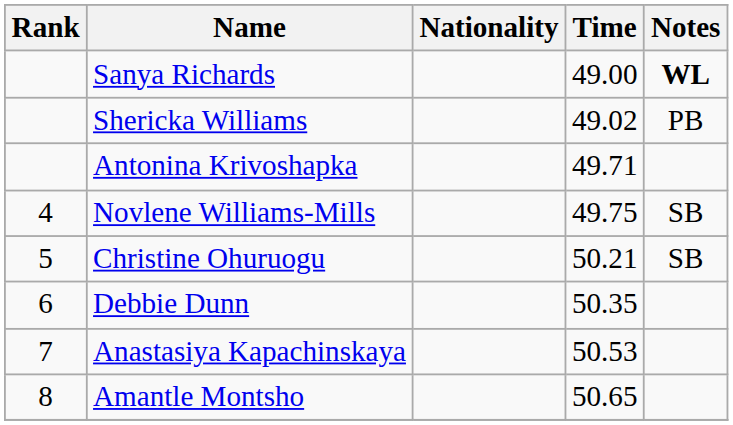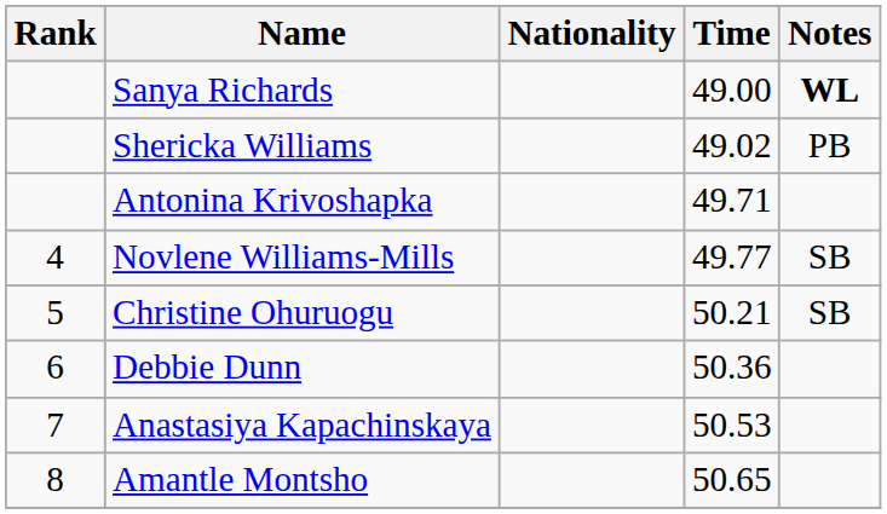 <table class="wikitable sortable" style="text-align:center">
 <tr>
 <th>Rank</th>
 <th>Name</th>
 <th>Nationality</th>
 <th>Time</th>
 <th>Notes</th>
 </tr>
 <tr>
 <td></td>
 <td align=left><a href='#'>Sanya Richards</a></td>
 <td align=left></td>
 <td>49.00</td>
 <td><strong>WL</strong></td>
 </tr>
 <tr>
 <td></td>
 <td align=left><a href='#'>Shericka Williams</a></td>
 <td align=left></td>
 <td>49.02</td>
 <td>PB</td>
 </tr>
 <tr>
 <td></td>
 <td align=left><a href='#'>Antonina Krivoshapka</a></td>
 <td align=left></td>
 <td>49.71</td>
 <td></td>
 </tr>
 <tr>
 <td>4</td>
 <td align=left><a href='#'>Novlene Williams-Mills</a></td>
 <td align=left></td>
-<td>49.75</td>
+<td>49.77</td>
 <td>SB</td>
 </tr>
 <tr>
 <td>5</td>
 <td align=left><a href='#'>Christine Ohuruogu</a></td>
 <td align=left></td>
 <td>50.21</td>
 <td>SB</td>
 </tr>
 <tr>
 <td>6</td>
 <td align=left><a href='#'>Debbie Dunn</a></td>
 <td align=left></td>
-<td>50.35</td>
+<td>50.36</td>
 <td></td>
 </tr>
 <tr>
 <td>7</td>
 <td align=left><a href='#'>Anastasiya Kapachinskaya</a></td>
 <td align=left></td>
 <td>50.53</td>
 <td></td>
 </tr>
 <tr>
 <td>8</td>
 <td align=left><a href='#'>Amantle Montsho</a></td>
 <td align=left></td>
 <td>50.65</td>
 <td></td>
 </tr>
 <tr>
 </tr>
 </table>
